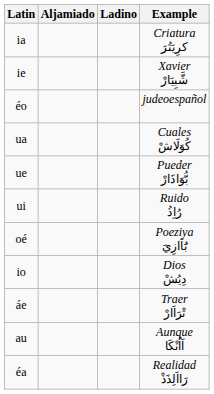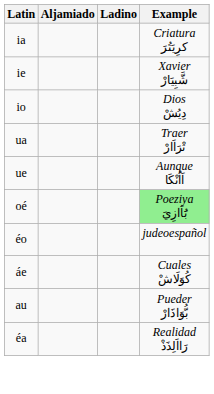 <table class="wikitable" style="text-align:center;">
 <tr>
 <th>Latin</th>
 <th>Aljamiado</th>
 <th>Ladino</th>
 <th>Example</th>
 </tr>
 <tr>
 <td>ia</td>
 <td><span></span></td>
 <td><span></span></td>
 <td><em>Criatura</em><br>كرِيَتُرَ<br></td>
 </tr>
 <tr>
 <td>ie</td>
 <td><span></span></td>
 <td><span></span></td>
 <td><em>Xavier</em><br>شَّبِيَارْ<br></td>
 </tr>
 <tr>
+<td>io</td>
+<td><span></span></td>
+<td><span></span></td>
+<td><em>Dios</em><br>دِيُشْ<br></td>
+</tr>
+<tr>
+<td>ua</td>
+<td><span></span></td>
+<td><span></span></td>
+<td><em>Traer</em><br>تْرَاَارْ<br></td>
+</tr>
+<tr>
+<td>ue</td>
+<td><span></span></td>
+<td><span></span></td>
+<td><em>Aunque</em><br>اَاُنْكَا<br></td>
+</tr>
+<tr>
+<td>oé</td>
+<td><span></span></td>
+<td><span></span></td>
+<td style="background: lightgreen;"><em>Poeziya</em><br>بَُاَازِيَ<br></td>
+</tr>
+<tr>
 <td>éo</td>
 <td><span></span></td>
 <td><span></span></td>
 <td><em>judeoespañol</em><br><br></td>
 </tr>
 <tr>
-<td>ua</td>
+<td>áe</td>
 <td><span></span></td>
 <td><span></span></td>
 <td><em>Cuales</em><br>كُوَلَاشْ<br></td>
 </tr>
 <tr>
-<td>ue</td>
+<td>au</td>
 <td><span></span></td>
 <td><span></span></td>
 <td><em>Pueder</em><br>بُّوَاذَارْ<br></td>
-</tr>
-<tr>
-<td>ui</td>
-<td><span></span></td>
-<td><span></span></td>
-<td><em>Ruido</em><br>رُاِذُ<br></td>
-</tr>
-<tr>
-<td>oé</td>
-<td><span></span></td>
-<td><span></span></td>
-<td><em>Poeziya</em><br>بَُاَازِيَ<br></td>
-</tr>
-<tr>
-<td>io</td>
-<td><span></span></td>
-<td><span></span></td>
-<td><em>Dios</em><br>دِيُشْ<br></td>
-</tr>
-<tr>
-<td>áe</td>
-<td><span></span></td>
-<td><span></span></td>
-<td><em>Traer</em><br>تْرَاَارْ<br></td>
-</tr>
-<tr>
-<td>au</td>
-<td><span></span></td>
-<td><span></span></td>
-<td><em>Aunque</em><br>اَاُنْكَا<br></td>
 </tr>
 <tr>
 <td>éa</td>
 <td><span></span></td>
 <td><span></span></td>
 <td><em>Realidad</em><br>رَااَلِذَذْ<br></td>
 </tr>
 </table>
